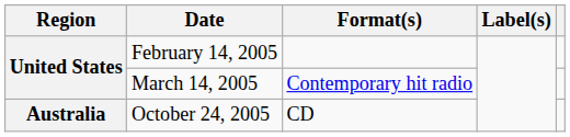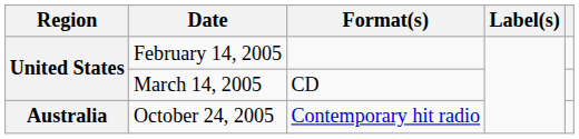 <table class="wikitable plainrowheaders">
 <tr>
 <th scope="col">Region</th>
 <th scope="col">Date</th>
 <th scope="col">Format(s)</th>
 <th scope="col">Label(s)</th>
 <th scope="col"></th>
 </tr>
 <tr>
 <th scope="row" rowspan="2">United States</th>
 <td>February 14, 2005</td>
 <td></td>
 <td rowspan="3"></td>
 <td></td>
 </tr>
 <tr>
 <td>March 14, 2005</td>
-<td><a href='#'>Contemporary hit radio</a></td>
+<td>CD</td>
 <td></td>
 </tr>
 <tr>
 <th scope="row">Australia</th>
 <td>October 24, 2005</td>
-<td>CD</td>
+<td><a href='#'>Contemporary hit radio</a></td>
 <td></td>
 </tr>
 </table>
